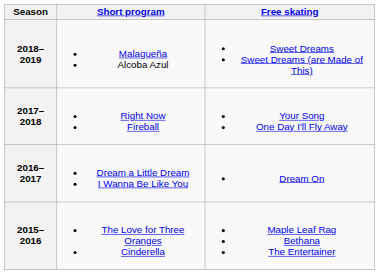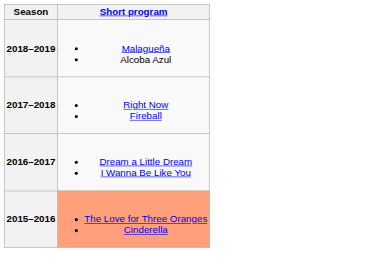 <table class="wikitable" style="text-align:center">
 <tr>
 <th>Season</th>
 <th><a href='#'>Short program</a></th>
-<th><a href='#'>Free skating</a></th>
 </tr>
 <tr>
 <th>2018–2019<br></th>
 <td><br><ul><li><a href='#'>Malagueña</a> <br></li><li>Alcoba Azul <br></li></ul></td>
-<td><br><ul><li><a href='#'>Sweet Dreams</a> <br></li><li><a href='#'>Sweet Dreams (are Made of This)</a> <br></li></ul></td>
 </tr>
 <tr>
 <th>2017–2018</th>
 <td><br><ul><li><a href='#'>Right Now</a> <br></li><li><a href='#'>Fireball</a> <br></li></ul></td>
-<td><br><ul><li><a href='#'>Your Song</a></li><li><a href='#'>One Day I'll Fly Away</a> <br></li></ul></td>
 </tr>
 <tr>
 <th>2016–2017</th>
 <td><br><ul><li><a href='#'>Dream a Little Dream</a></li><li><a href='#'>I Wanna Be Like You</a> <br></li></ul></td>
-<td><br><ul><li><a href='#'>Dream On</a> <br></li></ul></td>
 </tr>
 <tr>
 <th>2015–2016</th>
-<td><br><ul><li> <a href='#'>The Love for Three Oranges</a></li><li> <a href='#'>Cinderella</a> <br></li></ul></td>
-<td><br><ul><li><a href='#'>Maple Leaf Rag</a></li><li><a href='#'>Bethana</a></li><li><a href='#'>The Entertainer</a> <br></li></ul></td>
+<td style="background: lightsalmon;"><br><ul><li> <a href='#'>The Love for Three Oranges</a></li><li> <a href='#'>Cinderella</a> <br></li></ul></td>
 </tr>
 </table>
